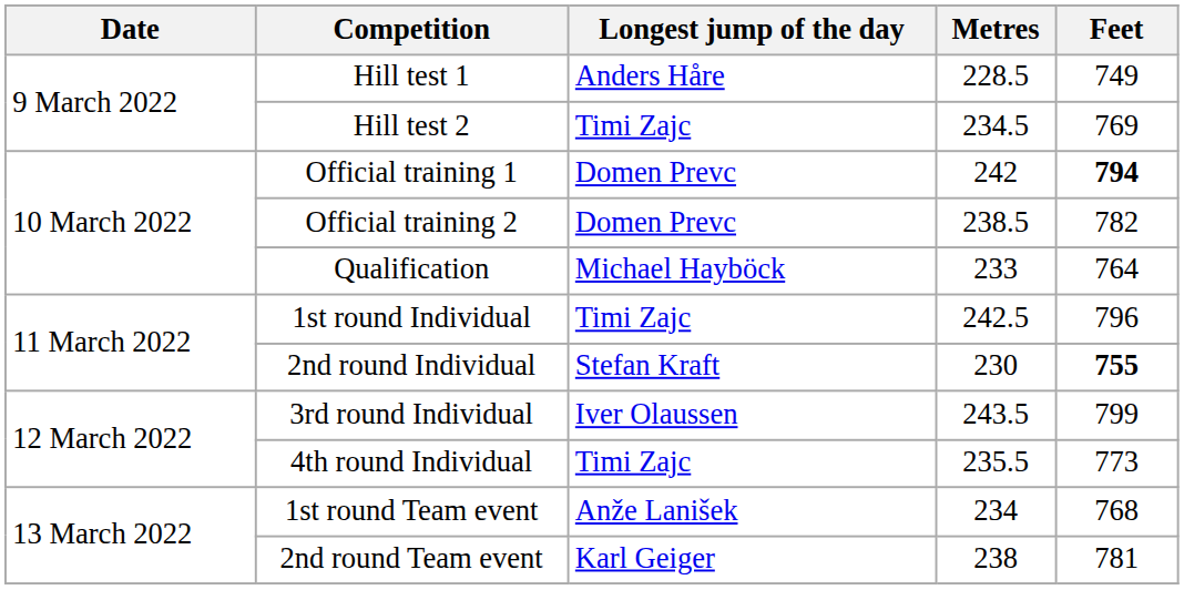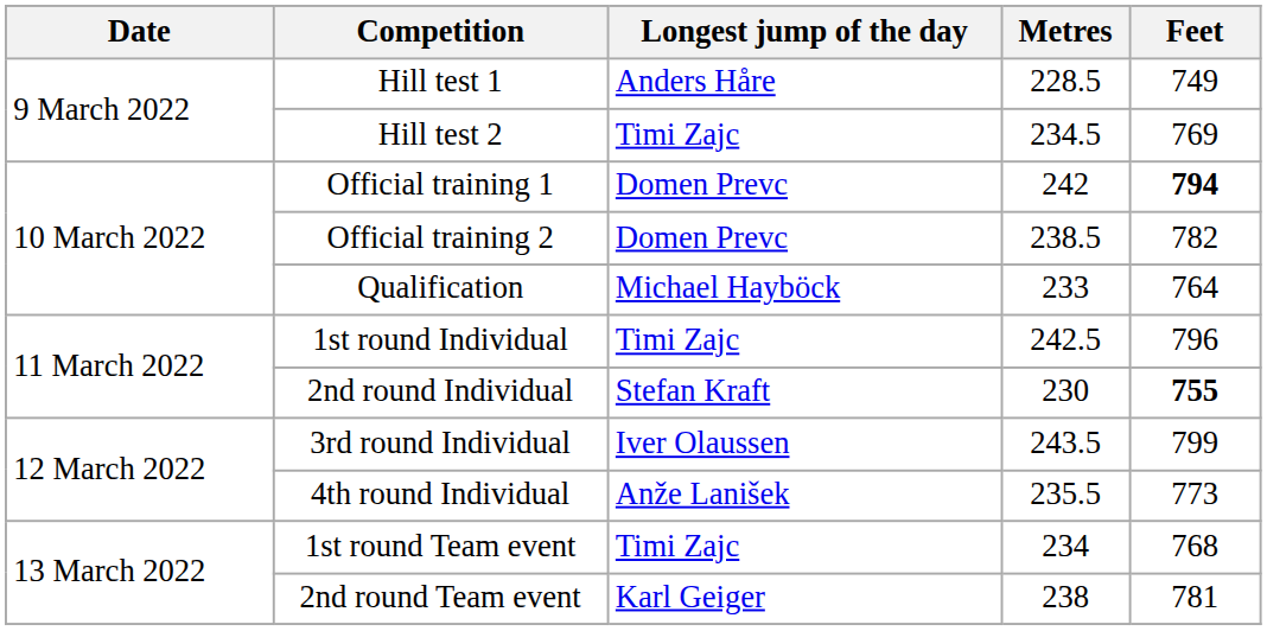 <table class="wikitable plainrowheaders" style="background:#fff; font-size:86%; line-height:16px; border:grey solid 1px; border-collapse:collapse;">
 <tr>
 <th width=110>Date</th>
 <th width=140>Competition</th>
 <th width=165>Longest jump of the day</th>
 <th width=50>Metres</th>
 <th width=50>Feet</th>
 </tr>
 <tr>
 <td rowspan="2">9 March 2022</td>
 <td align="center">Hill test 1</td>
 <td> <a href='#'>Anders Håre</a></td>
 <td align=center>228.5</td>
 <td align=center>749</td>
 </tr>
 <tr>
 <td align="center">Hill test 2</td>
 <td> <a href='#'>Timi Zajc</a></td>
 <td align=center>234.5</td>
 <td align=center>769</td>
 </tr>
 <tr>
 <td rowspan="3">10 March 2022</td>
 <td align="center">Official training 1</td>
 <td> <a href='#'>Domen Prevc</a></td>
 <td align=center>242</td>
 <td align=center><strong>794</strong></td>
 </tr>
 <tr>
 <td align="center">Official training 2</td>
 <td> <a href='#'>Domen Prevc</a></td>
 <td align=center>238.5</td>
 <td align=center>782</td>
 </tr>
 <tr>
 <td align="center">Qualification</td>
 <td> <a href='#'>Michael Hayböck</a></td>
 <td align=center>233</td>
 <td align=center>764</td>
 </tr>
 <tr>
 <td rowspan="2">11 March 2022</td>
 <td align="center">1st round Individual</td>
 <td> <a href='#'>Timi Zajc</a></td>
 <td align=center>242.5</td>
 <td align=center>796</td>
 </tr>
 <tr>
 <td align="center">2nd round Individual</td>
 <td> <a href='#'>Stefan Kraft</a></td>
 <td align=center>230</td>
 <td align=center><strong>755</strong></td>
 </tr>
 <tr>
 <td rowspan="2">12 March 2022</td>
 <td align="center">3rd round Individual</td>
 <td> <a href='#'>Iver Olaussen</a></td>
 <td align=center>243.5</td>
 <td align=center>799</td>
 </tr>
 <tr>
 <td align="center">4th round Individual</td>
-<td> <a href='#'>Timi Zajc</a></td>
+<td> <a href='#'>Anže Lanišek</a></td>
 <td align=center>235.5</td>
 <td align=center>773</td>
 </tr>
 <tr>
 <td rowspan="2">13 March 2022</td>
 <td align="center">1st round Team event</td>
-<td> <a href='#'>Anže Lanišek</a></td>
+<td> <a href='#'>Timi Zajc</a></td>
 <td align=center>234</td>
 <td align=center>768</td>
 </tr>
 <tr>
 <td align="center">2nd round Team event</td>
 <td> <a href='#'>Karl Geiger</a></td>
 <td align=center>238</td>
 <td align=center>781</td>
 </tr>
 </table>
